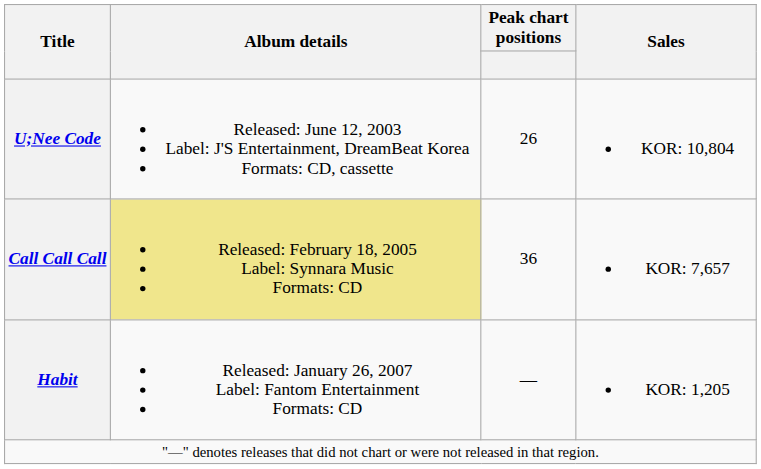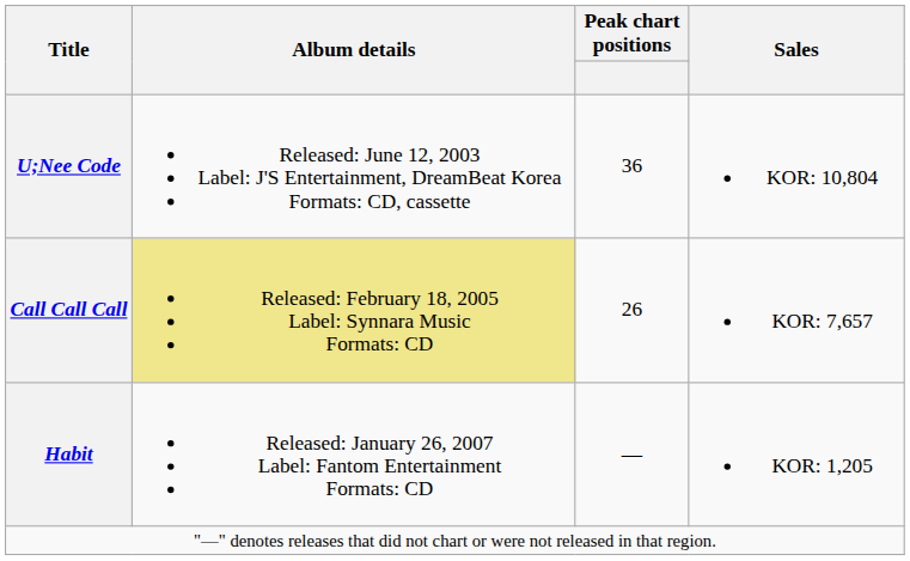 <table class="wikitable plainrowheaders" style="text-align:center;">
 <tr>
 <th rowspan="2">Title</th>
 <th rowspan="2" style="width:21em;">Album details</th>
 <th scope="col" style="width:5em">Peak chart positions</th>
 <th rowspan="2" style="width:10em;">Sales</th>
 </tr>
 <tr>
 <th><br></th>
 </tr>
 <tr>
 <th scope="row"><em><a href='#'>U;Nee Code</a></em></th>
 <td><br><ul><li>Released: June 12, 2003</li><li>Label: J'S Entertainment, DreamBeat Korea</li><li>Formats: CD, cassette</li></ul></td>
-<td>26</td>
+<td>36</td>
 <td><br><ul><li>KOR: 10,804</li></ul></td>
 </tr>
 <tr>
 <th scope="row"><em><a href='#'>Call Call Call</a></em></th>
 <td style="background: khaki;"><br><ul><li>Released: February 18, 2005</li><li>Label: Synnara Music</li><li>Formats: CD</li></ul></td>
-<td>36</td>
+<td>26</td>
 <td><br><ul><li>KOR: 7,657</li></ul></td>
 </tr>
 <tr>
 <th scope="row"><em><a href='#'>Habit</a></em></th>
 <td><br><ul><li>Released: January 26, 2007</li><li>Label: Fantom Entertainment</li><li>Formats: CD</li></ul></td>
 <td>—</td>
 <td><br><ul><li>KOR: 1,205</li></ul></td>
 </tr>
 <tr>
 <td colspan="4" style="font-size:85%">"—" denotes releases that did not chart or were not released in that region.</td>
 </tr>
 </table>
